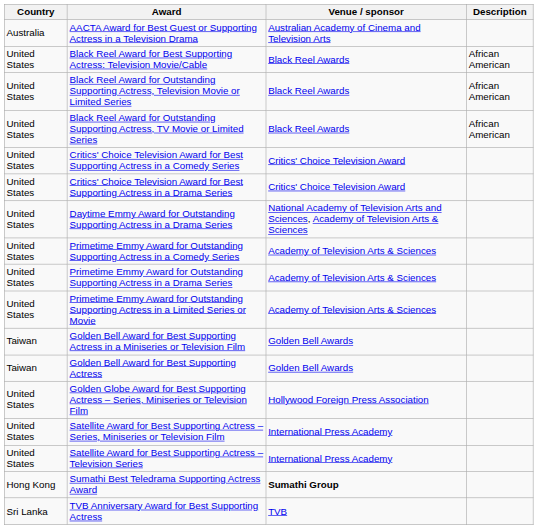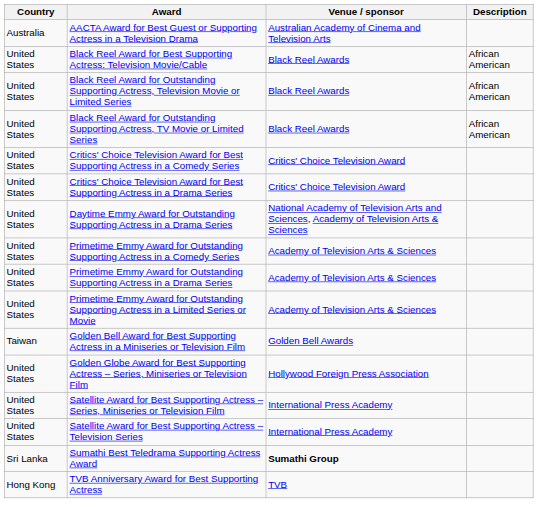 <table class="wikitable sortable">
 <tr>
 <th style="width:6em;">Country</th>
 <th>Award</th>
 <th>Venue / sponsor</th>
 <th>Description</th>
 </tr>
 <tr>
 <td>Australia</td>
 <td><a href='#'>AACTA Award for Best Guest or Supporting Actress in a Television Drama</a></td>
 <td><a href='#'>Australian Academy of Cinema and Television Arts</a></td>
 <td></td>
 </tr>
 <tr>
 <td>United States</td>
 <td><a href='#'>Black Reel Award for Best Supporting Actress: Television Movie/Cable</a></td>
 <td><a href='#'>Black Reel Awards</a></td>
 <td>African American</td>
 </tr>
 <tr>
 <td>United States</td>
 <td><a href='#'>Black Reel Award for Outstanding Supporting Actress, Television Movie or Limited Series</a></td>
 <td><a href='#'>Black Reel Awards</a></td>
 <td>African American</td>
 </tr>
 <tr>
 <td>United States</td>
 <td><a href='#'>Black Reel Award for Outstanding Supporting Actress, TV Movie or Limited Series</a></td>
 <td><a href='#'>Black Reel Awards</a></td>
 <td>African American</td>
 </tr>
 <tr>
 <td>United States</td>
 <td><a href='#'>Critics' Choice Television Award for Best Supporting Actress in a Comedy Series</a></td>
 <td><a href='#'>Critics' Choice Television Award</a></td>
 <td></td>
 </tr>
 <tr>
 <td>United States</td>
 <td><a href='#'>Critics' Choice Television Award for Best Supporting Actress in a Drama Series</a></td>
 <td><a href='#'>Critics' Choice Television Award</a></td>
 <td></td>
 </tr>
 <tr>
 <td>United States</td>
 <td><a href='#'>Daytime Emmy Award for Outstanding Supporting Actress in a Drama Series</a></td>
 <td><a href='#'>National Academy of Television Arts and Sciences</a>, <a href='#'>Academy of Television Arts & Sciences</a></td>
 <td></td>
 </tr>
 <tr>
 <td>United States</td>
 <td><a href='#'>Primetime Emmy Award for Outstanding Supporting Actress in a Comedy Series</a></td>
 <td><a href='#'>Academy of Television Arts & Sciences</a></td>
 <td></td>
 </tr>
 <tr>
 <td>United States</td>
 <td><a href='#'>Primetime Emmy Award for Outstanding Supporting Actress in a Drama Series</a></td>
 <td><a href='#'>Academy of Television Arts & Sciences</a></td>
 <td></td>
 </tr>
 <tr>
 <td>United States</td>
 <td><a href='#'>Primetime Emmy Award for Outstanding Supporting Actress in a Limited Series or Movie</a></td>
 <td><a href='#'>Academy of Television Arts & Sciences</a></td>
 <td></td>
 </tr>
 <tr>
 <td>Taiwan</td>
 <td><a href='#'>Golden Bell Award for Best Supporting Actress in a Miniseries or Television Film</a></td>
 <td><a href='#'>Golden Bell Awards</a></td>
 <td></td>
 </tr>
 <tr>
-<td>Taiwan</td>
-<td><a href='#'>Golden Bell Award for Best Supporting Actress</a></td>
-<td><a href='#'>Golden Bell Awards</a></td>
-<td></td>
-</tr>
-<tr>
 <td>United States</td>
 <td><a href='#'>Golden Globe Award for Best Supporting Actress – Series, Miniseries or Television Film</a></td>
 <td><a href='#'>Hollywood Foreign Press Association</a></td>
 <td></td>
 </tr>
 <tr>
 <td>United States</td>
 <td><a href='#'>Satellite Award for Best Supporting Actress – Series, Miniseries or Television Film</a></td>
 <td><a href='#'>International Press Academy</a></td>
 <td></td>
 </tr>
 <tr>
 <td>United States</td>
 <td><a href='#'>Satellite Award for Best Supporting Actress – Television Series</a></td>
 <td><a href='#'>International Press Academy</a></td>
 <td></td>
 </tr>
 <tr>
-<td>Hong Kong</td>
+<td>Sri Lanka</td>
 <td><a href='#'>Sumathi Best Teledrama Supporting Actress Award</a></td>
 <td><strong>Sumathi Group</strong></td>
 <td></td>
 </tr>
 <tr>
-<td>Sri Lanka</td>
+<td>Hong Kong</td>
 <td><a href='#'>TVB Anniversary Award for Best Supporting Actress</a></td>
 <td><a href='#'>TVB</a></td>
 <td></td>
 </tr>
 </table>
